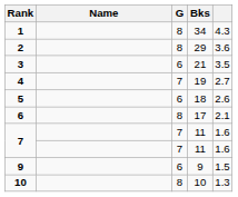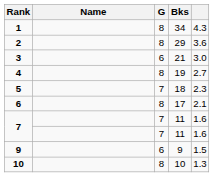 <table class="wikitable" style="text-align:center; font-size:90%;">
 <tr>
 <th width=10px>Rank</th>
 <th width=175px>Name</th>
 <th width=15px>G</th>
 <th width=10px>Bks</th>
 <th width=10px></th>
 </tr>
 <tr>
 <td><strong>1</strong></td>
 <td align=left><strong></strong></td>
 <td>8</td>
 <td>34</td>
 <td>4.3</td>
 </tr>
 <tr>
 <td><strong>2</strong></td>
 <td align=left></td>
 <td>8</td>
 <td>29</td>
 <td>3.6</td>
 </tr>
 <tr>
 <td><strong>3</strong></td>
 <td align=left></td>
 <td>6</td>
 <td>21</td>
-<td>3.5</td>
+<td>3.0</td>
 </tr>
 <tr>
 <td><strong>4</strong></td>
 <td align=left></td>
-<td>7</td>
+<td>8</td>
 <td>19</td>
 <td>2.7</td>
 </tr>
 <tr>
 <td><strong>5</strong></td>
 <td align=left></td>
-<td>6</td>
+<td>7</td>
 <td>18</td>
-<td>2.6</td>
+<td>2.3</td>
 </tr>
 <tr>
 <td><strong>6</strong></td>
 <td align=left></td>
 <td>8</td>
 <td>17</td>
 <td>2.1</td>
 </tr>
 <tr>
 <td rowspan=2><strong>7</strong></td>
 <td align=left></td>
 <td>7</td>
 <td>11</td>
 <td>1.6</td>
 </tr>
 <tr>
 <td align=left></td>
 <td>7</td>
 <td>11</td>
 <td>1.6</td>
 </tr>
 <tr>
 <td><strong>9</strong></td>
 <td align=left></td>
 <td>6</td>
 <td>9</td>
 <td>1.5</td>
 </tr>
 <tr>
 <td><strong>10</strong></td>
 <td align=left></td>
 <td>8</td>
 <td>10</td>
 <td>1.3</td>
 </tr>
 </table>
